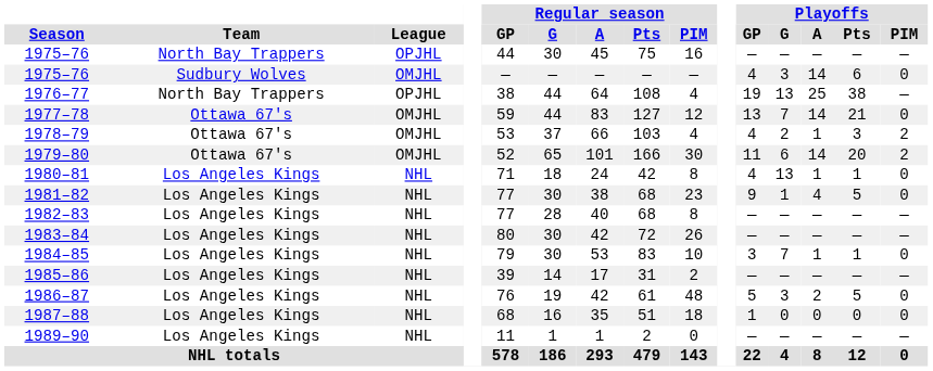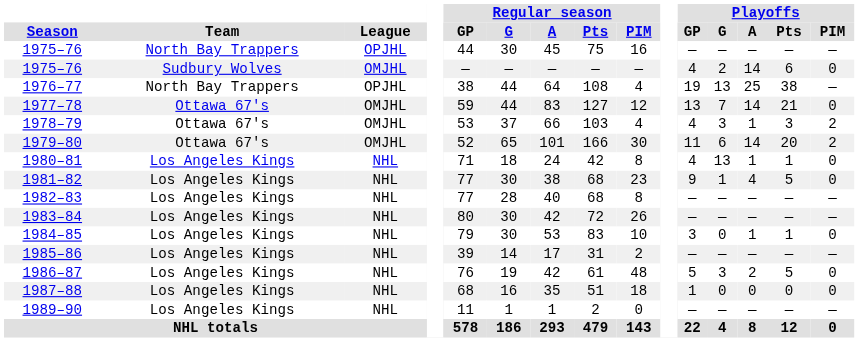 <table border="0" cellpadding="1" cellspacing="0" style="text-align:center; width:60em">
 <tr bgcolor="#e0e0e0">
 <th colspan="3" bgcolor="#ffffff"> </th>
 <th rowspan="99" bgcolor="#ffffff"> </th>
 <th colspan="5"><a href='#'>Regular season</a></th>
 <th rowspan="99" bgcolor="#ffffff"> </th>
 <th colspan="5"><a href='#'>Playoffs</a></th>
 </tr>
 <tr bgcolor="#e0e0e0">
 <th><a href='#'>Season</a></th>
 <th>Team</th>
 <th>League</th>
 <th>GP</th>
 <th><a href='#'>G</a></th>
 <th><a href='#'>A</a></th>
 <th><a href='#'>Pts</a></th>
 <th><a href='#'>PIM</a></th>
 <th>GP</th>
 <th>G</th>
 <th>A</th>
 <th>Pts</th>
 <th>PIM</th>
 </tr>
 <tr>
 <td><a href='#'>1975–76</a></td>
 <td><a href='#'>North Bay Trappers</a></td>
 <td><a href='#'>OPJHL</a></td>
 <td>44</td>
 <td>30</td>
 <td>45</td>
 <td>75</td>
 <td>16</td>
 <td>—</td>
 <td>—</td>
 <td>—</td>
 <td>—</td>
 <td>—</td>
 </tr>
 <tr style="background:#f0f0f0;">
 <td><a href='#'>1975–76</a></td>
 <td><a href='#'>Sudbury Wolves</a></td>
 <td><a href='#'>OMJHL</a></td>
 <td>—</td>
 <td>—</td>
 <td>—</td>
 <td>—</td>
 <td>—</td>
 <td>4</td>
-<td>3</td>
+<td>2</td>
 <td>14</td>
 <td>6</td>
 <td>0</td>
 </tr>
 <tr>
 <td><a href='#'>1976–77</a></td>
 <td>North Bay Trappers</td>
 <td>OPJHL</td>
 <td>38</td>
 <td>44</td>
 <td>64</td>
 <td>108</td>
 <td>4</td>
 <td>19</td>
 <td>13</td>
 <td>25</td>
 <td>38</td>
 <td>—</td>
 </tr>
 <tr style="background:#f0f0f0;">
 <td><a href='#'>1977–78</a></td>
 <td><a href='#'>Ottawa 67's</a></td>
 <td>OMJHL</td>
 <td>59</td>
 <td>44</td>
 <td>83</td>
 <td>127</td>
 <td>12</td>
 <td>13</td>
 <td>7</td>
 <td>14</td>
 <td>21</td>
 <td>0</td>
 </tr>
 <tr>
 <td><a href='#'>1978–79</a></td>
 <td>Ottawa 67's</td>
 <td>OMJHL</td>
 <td>53</td>
 <td>37</td>
 <td>66</td>
 <td>103</td>
 <td>4</td>
 <td>4</td>
-<td>2</td>
+<td>3</td>
 <td>1</td>
 <td>3</td>
 <td>2</td>
 </tr>
 <tr style="background:#f0f0f0;">
 <td><a href='#'>1979–80</a></td>
 <td>Ottawa 67's</td>
 <td>OMJHL</td>
 <td>52</td>
 <td>65</td>
 <td>101</td>
 <td>166</td>
 <td>30</td>
 <td>11</td>
 <td>6</td>
 <td>14</td>
 <td>20</td>
 <td>2</td>
 </tr>
 <tr>
 <td><a href='#'>1980–81</a></td>
 <td><a href='#'>Los Angeles Kings</a></td>
 <td><a href='#'>NHL</a></td>
 <td>71</td>
 <td>18</td>
 <td>24</td>
 <td>42</td>
 <td>8</td>
 <td>4</td>
 <td>13</td>
 <td>1</td>
 <td>1</td>
 <td>0</td>
 </tr>
 <tr style="background:#f0f0f0;">
 <td><a href='#'>1981–82</a></td>
 <td>Los Angeles Kings</td>
 <td>NHL</td>
 <td>77</td>
 <td>30</td>
 <td>38</td>
 <td>68</td>
 <td>23</td>
 <td>9</td>
 <td>1</td>
 <td>4</td>
 <td>5</td>
 <td>0</td>
 </tr>
 <tr>
 <td><a href='#'>1982–83</a></td>
 <td>Los Angeles Kings</td>
 <td>NHL</td>
 <td>77</td>
 <td>28</td>
 <td>40</td>
 <td>68</td>
 <td>8</td>
 <td>—</td>
 <td>—</td>
 <td>—</td>
 <td>—</td>
 <td>—</td>
 </tr>
 <tr style="background:#f0f0f0;">
 <td><a href='#'>1983–84</a></td>
 <td>Los Angeles Kings</td>
 <td>NHL</td>
 <td>80</td>
 <td>30</td>
 <td>42</td>
 <td>72</td>
 <td>26</td>
 <td>—</td>
 <td>—</td>
 <td>—</td>
 <td>—</td>
 <td>—</td>
 </tr>
 <tr>
 <td><a href='#'>1984–85</a></td>
 <td>Los Angeles Kings</td>
 <td>NHL</td>
 <td>79</td>
 <td>30</td>
 <td>53</td>
 <td>83</td>
 <td>10</td>
 <td>3</td>
-<td>7</td>
+<td>0</td>
 <td>1</td>
 <td>1</td>
 <td>0</td>
 </tr>
 <tr style="background:#f0f0f0;">
 <td><a href='#'>1985–86</a></td>
 <td>Los Angeles Kings</td>
 <td>NHL</td>
 <td>39</td>
 <td>14</td>
 <td>17</td>
 <td>31</td>
 <td>2</td>
 <td>—</td>
 <td>—</td>
 <td>—</td>
 <td>—</td>
 <td>—</td>
 </tr>
 <tr>
 <td><a href='#'>1986–87</a></td>
 <td>Los Angeles Kings</td>
 <td>NHL</td>
 <td>76</td>
 <td>19</td>
 <td>42</td>
 <td>61</td>
 <td>48</td>
 <td>5</td>
 <td>3</td>
 <td>2</td>
 <td>5</td>
 <td>0</td>
 </tr>
 <tr style="background:#f0f0f0;">
 <td><a href='#'>1987–88</a></td>
 <td>Los Angeles Kings</td>
 <td>NHL</td>
 <td>68</td>
 <td>16</td>
 <td>35</td>
 <td>51</td>
 <td>18</td>
 <td>1</td>
 <td>0</td>
 <td>0</td>
 <td>0</td>
 <td>0</td>
 </tr>
 <tr>
 <td><a href='#'>1989–90</a></td>
 <td>Los Angeles Kings</td>
 <td>NHL</td>
 <td>11</td>
 <td>1</td>
 <td>1</td>
 <td>2</td>
 <td>0</td>
 <td>—</td>
 <td>—</td>
 <td>—</td>
 <td>—</td>
 <td>—</td>
 </tr>
 <tr style="background:#e0e0e0;">
 <th colspan="3">NHL totals</th>
 <th>578</th>
 <th>186</th>
 <th>293</th>
 <th>479</th>
 <th>143</th>
 <th>22</th>
 <th>4</th>
 <th>8</th>
 <th>12</th>
 <th>0</th>
 </tr>
 </table>
